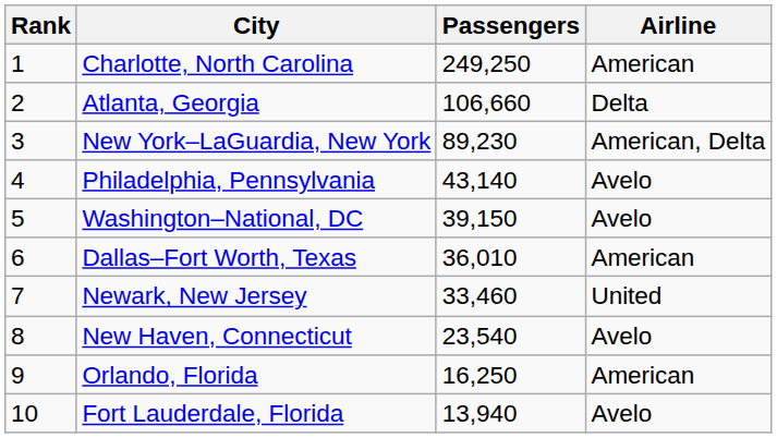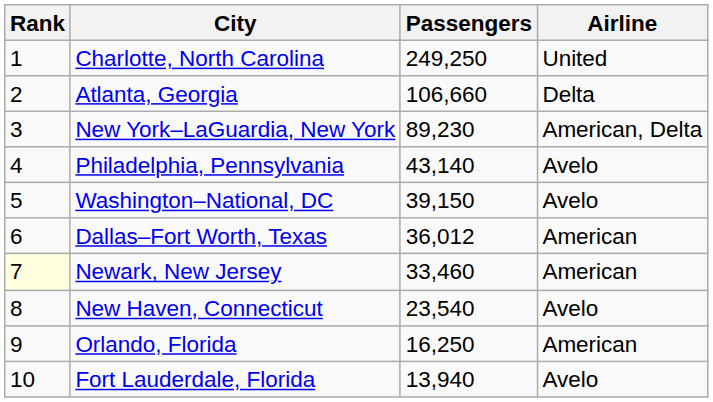 <table class="wikitable sortable" style="font-size: 95%" width= align=>
 <tr>
 <th>Rank</th>
 <th>City</th>
 <th>Passengers</th>
 <th>Airline</th>
 </tr>
 <tr>
 <td>1</td>
 <td> <a href='#'>Charlotte, North Carolina</a></td>
 <td>249,250</td>
-<td>American</td>
+<td>United</td>
 </tr>
 <tr>
 <td>2</td>
 <td> <a href='#'>Atlanta, Georgia</a></td>
 <td>106,660</td>
 <td>Delta</td>
 </tr>
 <tr>
 <td>3</td>
 <td> <a href='#'>New York–LaGuardia, New York</a></td>
 <td>89,230</td>
 <td>American, Delta</td>
 </tr>
 <tr>
 <td>4</td>
 <td> <a href='#'>Philadelphia, Pennsylvania</a></td>
 <td>43,140</td>
 <td>Avelo</td>
 </tr>
 <tr>
 <td>5</td>
 <td> <a href='#'>Washington–National, DC</a></td>
 <td>39,150</td>
 <td>Avelo</td>
 </tr>
 <tr>
 <td>6</td>
 <td> <a href='#'>Dallas–Fort Worth, Texas</a></td>
-<td>36,010</td>
+<td>36,012</td>
 <td>American</td>
 </tr>
 <tr>
-<td>7</td>
+<td style="background: lightyellow;">7</td>
 <td> <a href='#'>Newark, New Jersey</a></td>
 <td>33,460</td>
-<td>United</td>
+<td>American</td>
 </tr>
 <tr>
 <td>8</td>
 <td> <a href='#'>New Haven, Connecticut</a></td>
 <td>23,540</td>
 <td>Avelo</td>
 </tr>
 <tr>
 <td>9</td>
 <td> <a href='#'>Orlando, Florida</a></td>
 <td>16,250</td>
 <td>American</td>
 </tr>
 <tr>
 <td>10</td>
 <td> <a href='#'>Fort Lauderdale, Florida</a></td>
 <td>13,940</td>
 <td>Avelo</td>
 </tr>
 </table>
